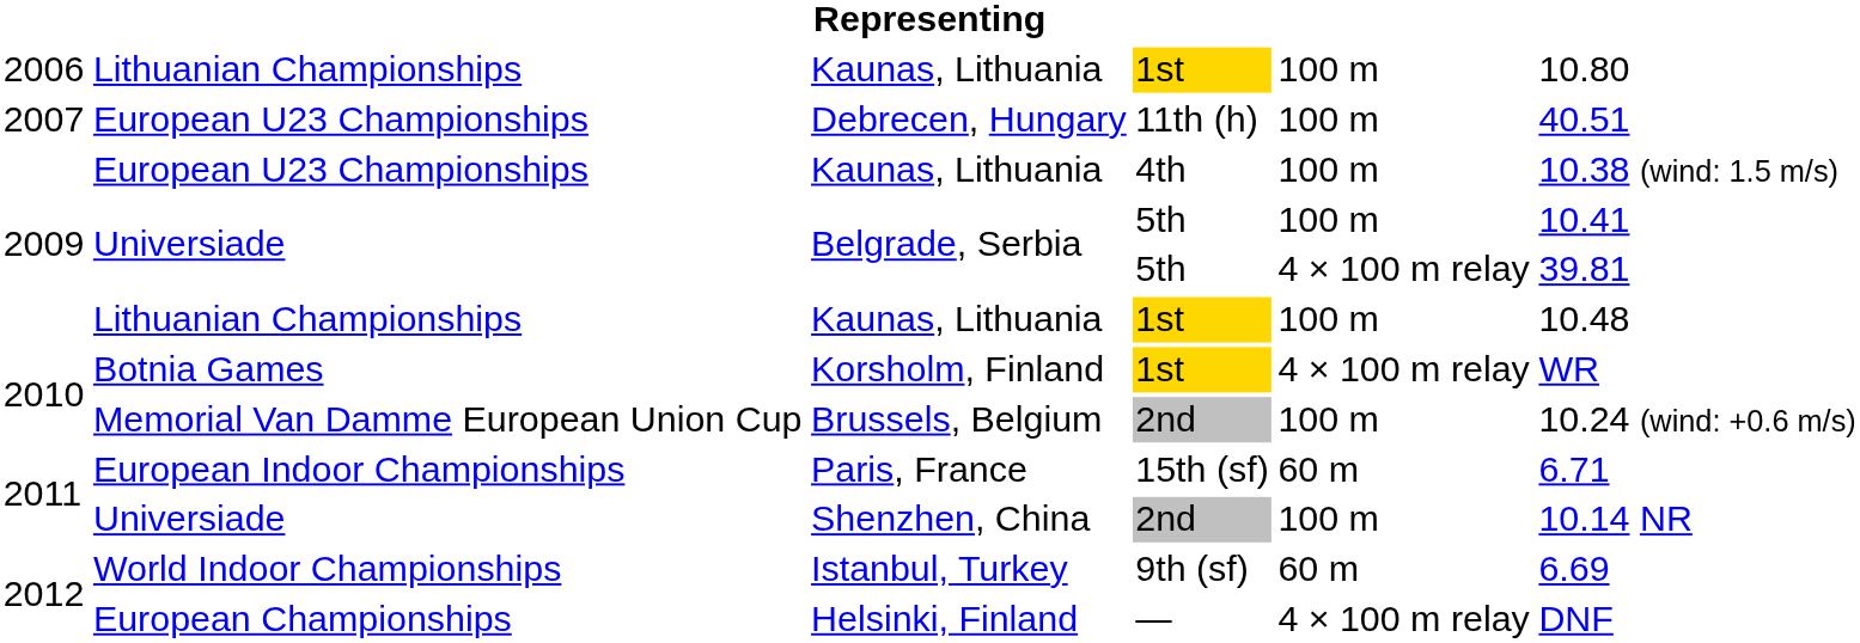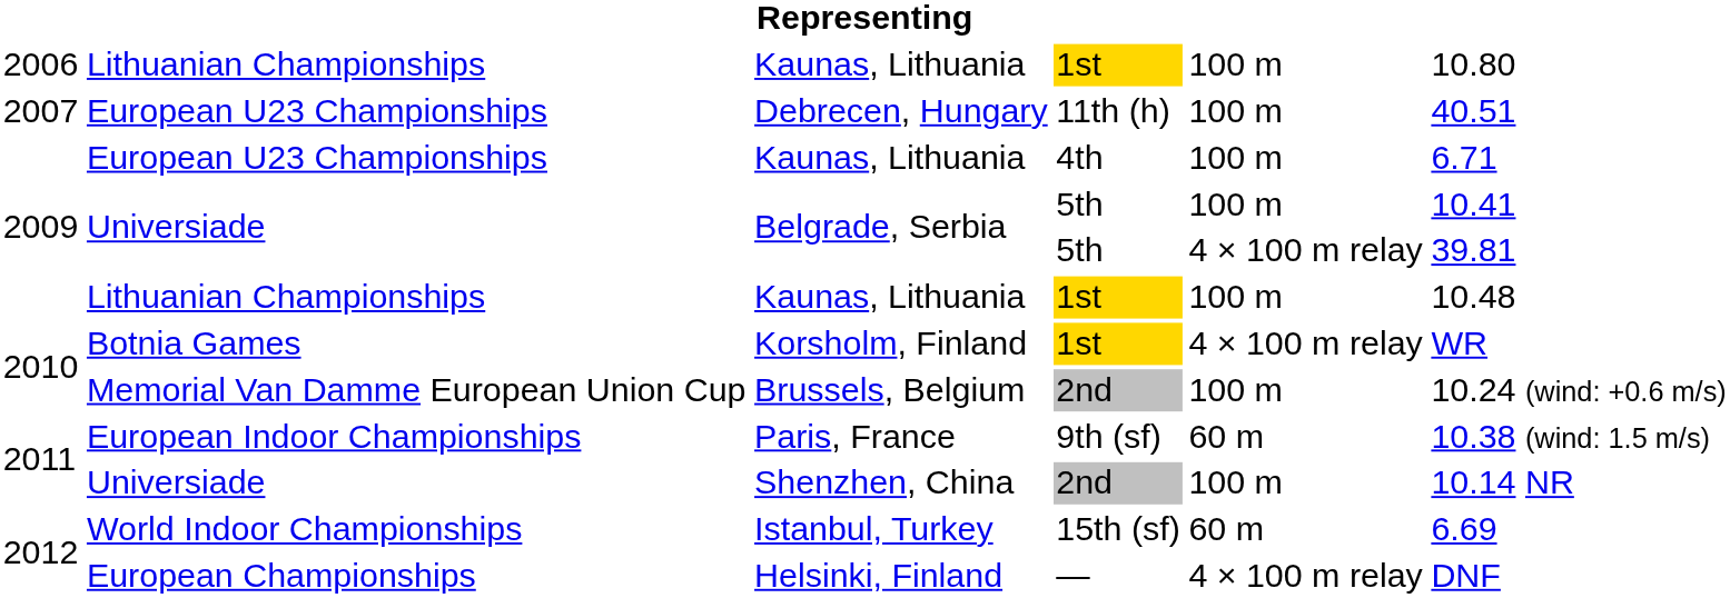 <table>
 <tr>
 <th colspan="6">Representing </th>
 </tr>
 <tr>
 <td>2006</td>
 <td><a href='#'>Lithuanian Championships</a></td>
 <td><a href='#'>Kaunas</a>, Lithuania</td>
 <td bgcolor="gold">1st</td>
 <td>100 m</td>
 <td>10.80</td>
 </tr>
 <tr>
 <td>2007</td>
 <td><a href='#'>European U23 Championships</a></td>
 <td><a href='#'>Debrecen</a>, <a href='#'>Hungary</a></td>
 <td>11th (h)</td>
 <td>100 m</td>
 <td><a href='#'>40.51</a></td>
 </tr>
 <tr>
 <td rowspan=4>2009</td>
 <td><a href='#'>European U23 Championships</a></td>
 <td><a href='#'>Kaunas</a>, Lithuania</td>
 <td>4th</td>
 <td>100 m</td>
-<td><a href='#'>10.38</a> <small>(wind: 1.5 m/s)</small></td>
+<td><a href='#'>6.71</a></td>
 </tr>
 <tr>
 <td rowspan=2><a href='#'>Universiade</a></td>
 <td rowspan=2><a href='#'>Belgrade</a>, Serbia</td>
 <td>5th</td>
 <td>100 m</td>
 <td><a href='#'>10.41</a></td>
 </tr>
 <tr>
 <td>5th</td>
 <td>4 × 100 m relay</td>
 <td><a href='#'>39.81</a></td>
 </tr>
 <tr>
 <td><a href='#'>Lithuanian Championships</a></td>
 <td><a href='#'>Kaunas</a>, Lithuania</td>
 <td bgcolor="gold">1st</td>
 <td>100 m</td>
 <td>10.48</td>
 </tr>
 <tr>
 <td rowspan=2>2010</td>
 <td><a href='#'>Botnia Games</a></td>
 <td><a href='#'>Korsholm</a>, Finland</td>
 <td bgcolor="gold">1st</td>
 <td>4 × 100 m relay</td>
 <td><a href='#'>WR</a></td>
 </tr>
 <tr>
 <td><a href='#'>Memorial Van Damme</a> European Union Cup</td>
 <td><a href='#'>Brussels</a>, Belgium</td>
 <td bgcolor="silver">2nd</td>
 <td>100 m</td>
 <td>10.24 <small>(wind: +0.6 m/s)</small></td>
 </tr>
 <tr>
 <td rowspan=2>2011</td>
 <td><a href='#'>European Indoor Championships</a></td>
 <td><a href='#'>Paris</a>, France</td>
-<td>15th (sf)</td>
+<td>9th (sf)</td>
 <td>60 m</td>
-<td><a href='#'>6.71</a></td>
+<td><a href='#'>10.38</a> <small>(wind: 1.5 m/s)</small></td>
 </tr>
 <tr>
 <td><a href='#'>Universiade</a></td>
 <td><a href='#'>Shenzhen</a>, China</td>
 <td bgcolor=silver>2nd</td>
 <td>100 m</td>
 <td><a href='#'>10.14</a> <a href='#'>NR</a></td>
 </tr>
 <tr>
 <td rowspan=2>2012</td>
 <td><a href='#'>World Indoor Championships</a></td>
 <td><a href='#'>Istanbul, Turkey</a></td>
-<td>9th (sf)</td>
+<td>15th (sf)</td>
 <td>60 m</td>
 <td><a href='#'>6.69</a></td>
 </tr>
 <tr>
 <td><a href='#'>European Championships</a></td>
 <td><a href='#'>Helsinki, Finland</a></td>
 <td>—</td>
 <td>4 × 100 m relay</td>
 <td><a href='#'>DNF</a></td>
 </tr>
 </table>
